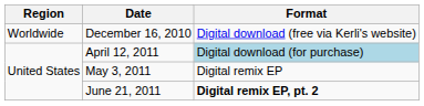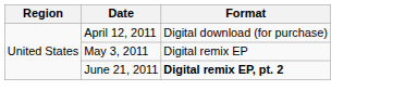 <table class="wikitable">
 <tr>
 <th align="center">Region</th>
 <th align="center">Date</th>
 <th align="center">Format</th>
 </tr>
 <tr>
-<td>Worldwide</td>
-<td>December 16, 2010</td>
-<td><a href='#'>Digital download</a> (free via Kerli's website)</td>
-</tr>
-<tr>
 <td rowspan="3">United States</td>
 <td>April 12, 2011</td>
-<td Music download style="background: lightblue;">Digital download (for purchase)</td>
+<td Music download>Digital download (for purchase)</td>
 </tr>
 <tr>
 <td>May 3, 2011</td>
 <td>Digital remix EP</td>
 </tr>
 <tr>
 <td>June 21, 2011</td>
 <td><strong>Digital remix EP, pt. 2</strong></td>
 </tr>
 </table>
